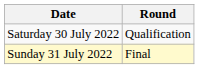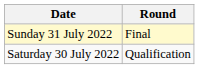 <table class = "wikitable">
 <tr>
 <th>Date</th>
 <th>Round</th>
 </tr>
 <tr>
+<td style=background:lemonchiffon>Sunday 31 July 2022</td>
+<td style=background:lemonchiffon>Final</td>
+</tr>
+<tr>
 <td>Saturday 30 July 2022</td>
 <td>Qualification</td>
 </tr>
-<tr>
-<td style=background:lemonchiffon>Sunday 31 July 2022</td>
-<td style=background:lemonchiffon>Final</td>
-</tr>
 </table>
